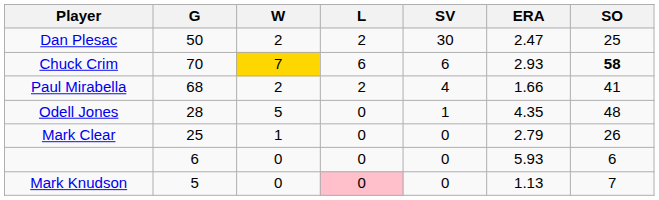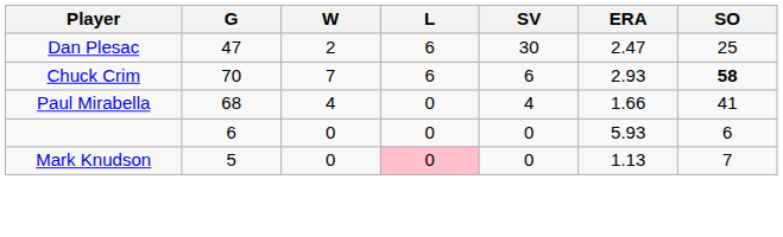 <table class="wikitable sortable">
 <tr>
 <th bgcolor="#DDDDFF" width="16%">Player</th>
 <th bgcolor="#DDDDFF" width="9%">G</th>
 <th bgcolor="#DDDDFF" width="9%">W</th>
 <th bgcolor="#DDDDFF" width="9%">L</th>
 <th bgcolor="#DDDDFF" width="9%">SV</th>
 <th bgcolor="#DDDDFF" width="9%">ERA</th>
 <th bgcolor="#DDDDFF" width="9%">SO</th>
 </tr>
 <tr align="center">
 <td><a href='#'>Dan Plesac</a></td>
-<td>50</td>
+<td>47</td>
 <td>2</td>
-<td>2</td>
+<td>6</td>
 <td>30</td>
 <td>2.47</td>
 <td>25</td>
 </tr>
 <tr align=center>
 <td><a href='#'>Chuck Crim</a></td>
 <td>70</td>
-<td style="background: gold;">7</td>
+<td>7</td>
 <td>6</td>
 <td>6</td>
 <td>2.93</td>
 <td><strong>58</strong></td>
 </tr>
 <tr align="center">
 <td><a href='#'>Paul Mirabella</a></td>
 <td>68</td>
-<td>2</td>
-<td>2</td>
+<td>4</td>
+<td>0</td>
 <td>4</td>
 <td>1.66</td>
 <td>41</td>
-</tr>
-<tr align="center">
-<td><a href='#'>Odell Jones</a></td>
-<td>28</td>
-<td>5</td>
-<td>0</td>
-<td>1</td>
-<td>4.35</td>
-<td>48</td>
-</tr>
-<tr align="center">
-<td><a href='#'>Mark Clear</a></td>
-<td>25</td>
-<td>1</td>
-<td>0</td>
-<td>0</td>
-<td>2.79</td>
-<td>26</td>
 </tr>
 <tr align="center">
 <td></td>
 <td>6</td>
 <td>0</td>
 <td>0</td>
 <td>0</td>
 <td>5.93</td>
 <td>6</td>
 </tr>
 <tr align="center">
 <td><a href='#'>Mark Knudson</a></td>
 <td>5</td>
 <td>0</td>
 <td style="background: pink;">0</td>
 <td>0</td>
 <td>1.13</td>
 <td>7</td>
 </tr>
 </table>
